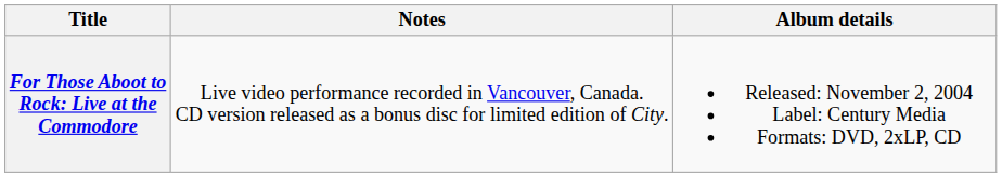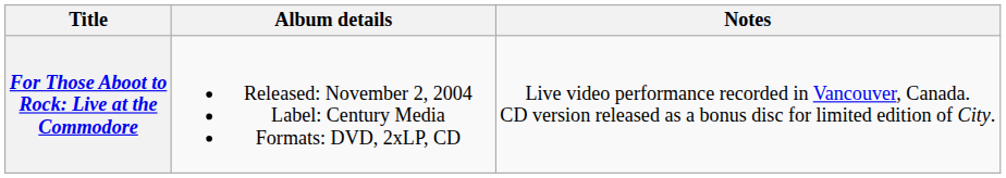 <table class="wikitable plainrowheaders" style="text-align:center;">
 <tr>
 <th scope="col" style="width:8em;">Title</th>
+<th scope="col" style="width:16em;">Album details</th>
 <th scope="col">Notes</th>
-<th scope="col" style="width:16em;">Album details</th>
 </tr>
 <tr>
 <th scope="row"><em><a href='#'>For Those Aboot to Rock: Live at the Commodore</a></em></th>
+<td><br><ul><li>Released: November 2, 2004</li><li>Label: Century Media</li><li>Formats: DVD, 2xLP, CD</li></ul></td>
 <td>Live video performance recorded in <a href='#'>Vancouver</a>, Canada.<br>CD version released as a bonus disc for limited edition of <em>City</em>.</td>
-<td><br><ul><li>Released: November 2, 2004</li><li>Label: Century Media</li><li>Formats: DVD, 2xLP, CD</li></ul></td>
 </tr>
 </table>
